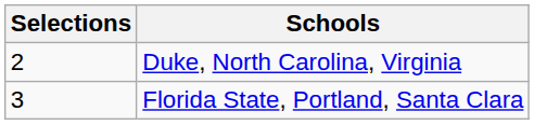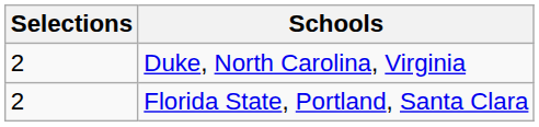 <table class="wikitable sortable" style="text-align:left">
 <tr>
 <th>Selections</th>
 <th class="unsortable">Schools</th>
 </tr>
 <tr>
 <td>2</td>
 <td><a href='#'>Duke</a>, <a href='#'>North Carolina</a>, <a href='#'>Virginia</a></td>
 </tr>
 <tr>
-<td>3</td>
+<td>2</td>
 <td><a href='#'>Florida State</a>, <a href='#'>Portland</a>, <a href='#'>Santa Clara</a></td>
 </tr>
 </table>
